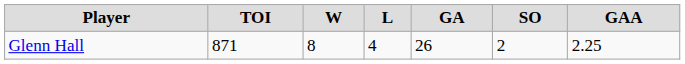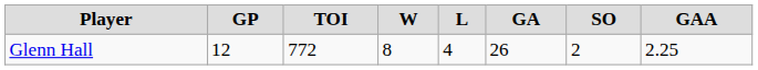 <table class="wikitable" border="1" style="width:50%;">
 <tr style="text-align:center; background:#ddd;">
 <td><strong>Player</strong></td>
+<td><strong>GP</strong></td>
 <td><strong>TOI</strong></td>
 <td><strong>W</strong></td>
 <td><strong>L</strong></td>
 <td><strong>GA</strong></td>
 <td><strong>SO</strong></td>
 <td><strong>GAA</strong></td>
 </tr>
 <tr>
 <td><a href='#'>Glenn Hall</a></td>
-<td>871</td>
+<td>12</td>
+<td>772</td>
 <td>8</td>
 <td>4</td>
 <td>26</td>
 <td>2</td>
 <td>2.25</td>
 </tr>
 </table>
